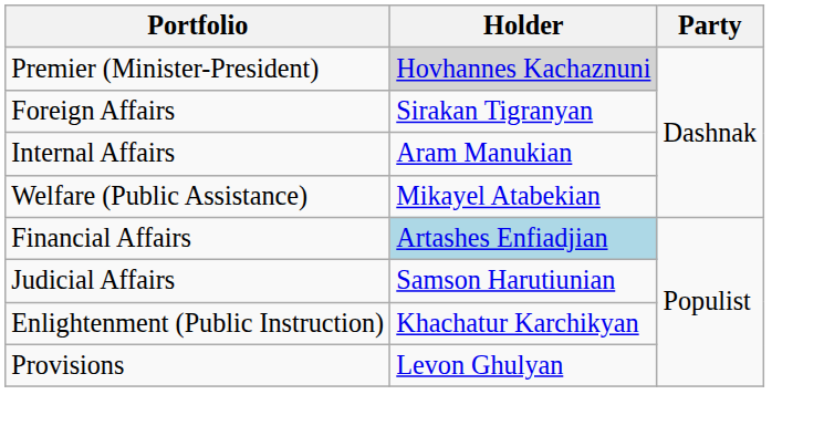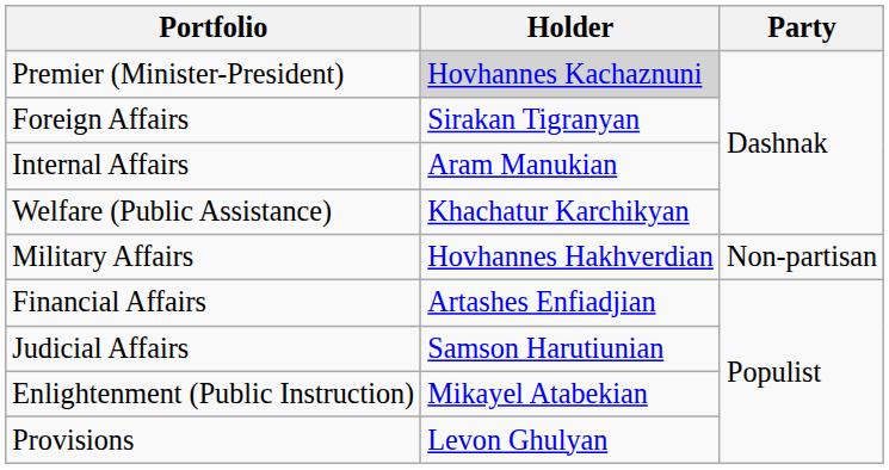 <table class="wikitable">
 <tr>
 <th>Portfolio</th>
 <th>Holder</th>
 <th>Party</th>
 </tr>
 <tr>
 <td>Premier (Minister-President)</td>
 <td style="background: lightgrey;"><a href='#'>Hovhannes Kachaznuni</a></td>
 <td rowspan="4">Dashnak</td>
 </tr>
 <tr>
 <td>Foreign Affairs</td>
 <td><a href='#'>Sirakan Tigranyan</a></td>
 </tr>
 <tr>
 <td>Internal Affairs</td>
 <td><a href='#'>Aram Manukian</a></td>
 </tr>
 <tr>
 <td>Welfare (Public Assistance)</td>
-<td><a href='#'>Mikayel Atabekian</a></td>
+<td><a href='#'>Khachatur Karchikyan</a></td>
+</tr>
+<tr>
+<td>Military Affairs</td>
+<td><a href='#'>Hovhannes Hakhverdian</a></td>
+<td>Non-partisan</td>
 </tr>
 <tr>
 <td>Financial Affairs</td>
-<td style="background: lightblue;"><a href='#'>Artashes Enfiadjian</a></td>
+<td><a href='#'>Artashes Enfiadjian</a></td>
 <td rowspan="4">Populist</td>
 </tr>
 <tr>
 <td>Judicial Affairs</td>
 <td><a href='#'>Samson Harutiunian</a></td>
 </tr>
 <tr>
 <td>Enlightenment (Public Instruction)</td>
-<td><a href='#'>Khachatur Karchikyan</a></td>
+<td><a href='#'>Mikayel Atabekian</a></td>
 </tr>
 <tr>
 <td>Provisions</td>
 <td><a href='#'>Levon Ghulyan</a></td>
 </tr>
 </table>
